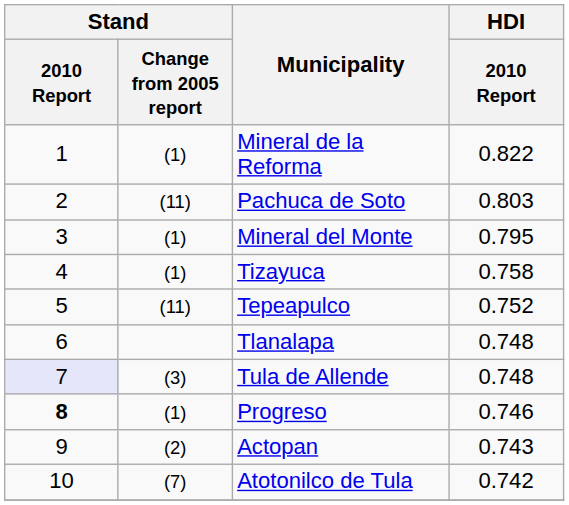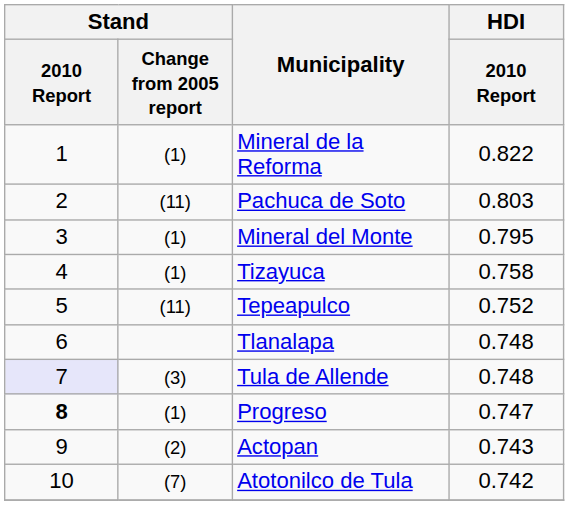 <table class="wikitable" style="text-align:center">
 <tr>
 <th scope="col" colspan="2">Stand</th>
 <th scope="col" rowspan="2" width="150">Municipality</th>
 <th scope="col" colspan="2">HDI</th>
 </tr>
 <tr>
 <th scope="col" width="75"><small>2010 Report</small></th>
 <th scope="col" width="75"><small>Change from 2005 report</small></th>
 <th scope="col" width="75"><small>2010 Report</small></th>
 </tr>
 <tr>
 <td>1</td>
 <td>   <small>(1)</small></td>
 <td style="text-align:left"><a href='#'>Mineral de la Reforma</a></td>
 <td>0.822</td>
 </tr>
 <tr>
 <td>2</td>
 <td>   <small>(11)</small></td>
 <td style="text-align:left"><a href='#'>Pachuca de Soto</a></td>
 <td>0.803</td>
 </tr>
 <tr>
 <td>3</td>
 <td>   <small>(1)</small></td>
 <td style="text-align:left"><a href='#'>Mineral del Monte</a></td>
 <td>0.795</td>
 </tr>
 <tr>
 <td>4</td>
 <td>   <small>(1)</small></td>
 <td style="text-align:left"><a href='#'>Tizayuca</a></td>
 <td>0.758</td>
 </tr>
 <tr>
 <td>5</td>
 <td>   <small>(11)</small></td>
 <td style="text-align:left"><a href='#'>Tepeapulco</a></td>
 <td>0.752</td>
 </tr>
 <tr>
 <td>6</td>
 <td></td>
 <td style="text-align:left"><a href='#'>Tlanalapa</a></td>
 <td>0.748</td>
 </tr>
 <tr>
 <td style="background: lavender;">7</td>
 <td> <small>(3)</small></td>
 <td style="text-align:left"><a href='#'>Tula de Allende</a></td>
 <td>0.748</td>
 </tr>
 <tr>
 <td><strong>8</strong></td>
 <td>   <small>(1)</small></td>
 <td style="text-align:left"><a href='#'>Progreso</a></td>
-<td>0.746</td>
+<td>0.747</td>
 </tr>
 <tr>
 <td>9</td>
 <td> <small>(2)</small></td>
 <td style="text-align:left"><a href='#'>Actopan</a></td>
 <td>0.743</td>
 </tr>
 <tr>
 <td>10</td>
 <td>   <small>(7)</small></td>
 <td style="text-align:left"><a href='#'>Atotonilco de Tula</a></td>
 <td>0.742</td>
 </tr>
 <tr>
 </tr>
 </table>
